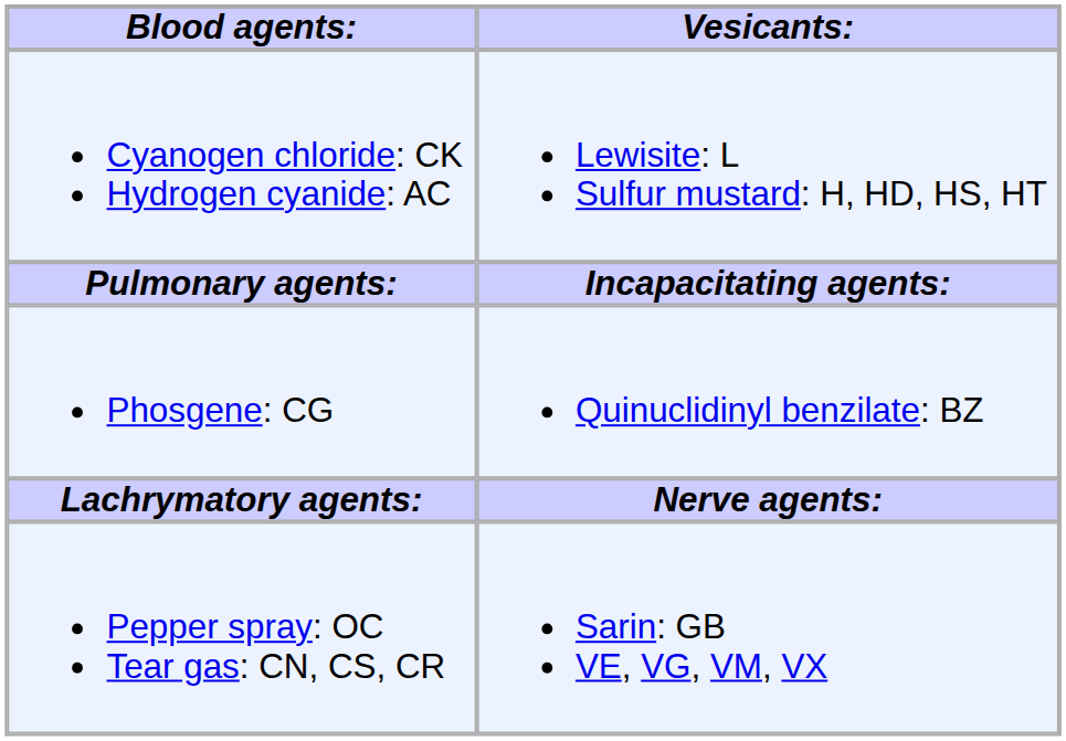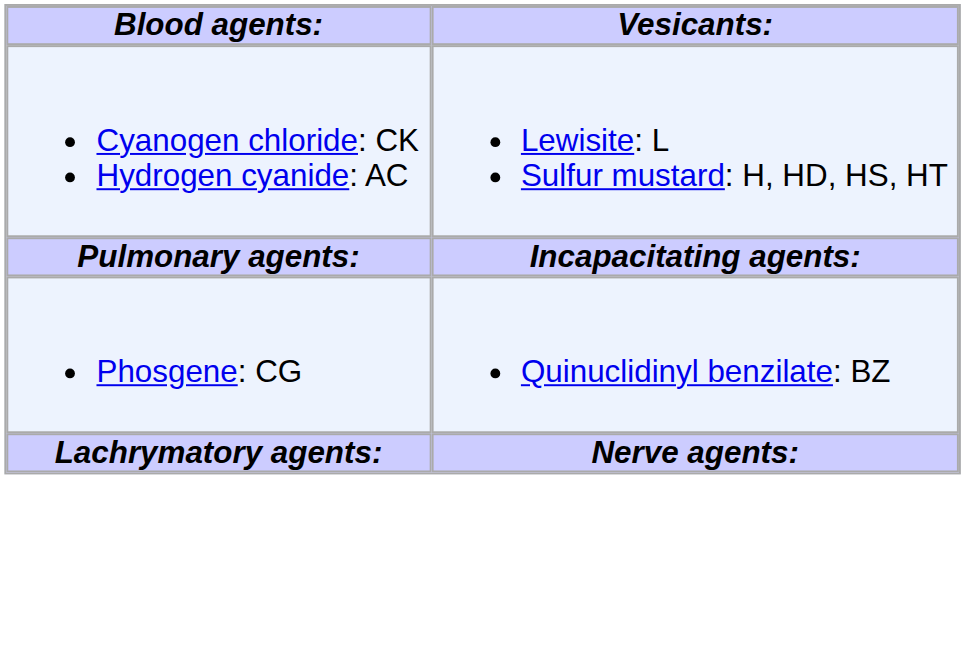 <table style="margin:0 0 1em 1em; border:1px solid #aaa; background:#edf3fe;" cellpadding="5" cellspacing="0" cellpadding="5" cellspacing="0">
 <tr>
 <th style="background:#ccf; border:1px solid #aaa; padding:0 5px;"><strong><em>Blood agents:</em></strong></th>
 <th style="background:#ccf; border:1px solid #aaa; padding:0 5px;"><strong><em>Vesicants:</em></strong></th>
 </tr>
 <tr>
 <td style="border:1px solid #aaa;"><br><ul><li><a href='#'>Cyanogen chloride</a>: CK</li><li><a href='#'>Hydrogen cyanide</a>: AC</li></ul></td>
 <td style="border:1px solid #aaa;"><br><ul><li><a href='#'>Lewisite</a>: L</li><li><a href='#'>Sulfur mustard</a>: H, HD, HS, HT</li></ul></td>
 </tr>
 <tr>
 <th style="background:#ccf; border:1px solid #aaa; padding:0 5px;"><strong><em>Pulmonary agents:</em></strong></th>
 <th style="background:#ccf; border:1px solid #aaa; padding:0 5px;"><strong><em>Incapacitating agents:</em></strong></th>
 </tr>
 <tr>
 <td style="border:1px solid #aaa;"><br><ul><li><a href='#'>Phosgene</a>: CG</li></ul></td>
 <td style="border:1px solid #aaa;"><br><ul><li><a href='#'>Quinuclidinyl benzilate</a>: BZ</li></ul></td>
 </tr>
 <tr>
 <th style="background:#ccf; border:1px solid #aaa; padding:0 5px;"><strong><em>Lachrymatory agents:</em></strong></th>
 <th style="background:#ccf; border:1px solid #aaa; padding:0 5px;"><strong><em>Nerve agents:</em></strong></th>
 </tr>
-<tr>
-<td style="border:1px solid #aaa;"><br><ul><li><a href='#'>Pepper spray</a>: OC</li><li><a href='#'>Tear gas</a>: CN, CS, CR</li></ul></td>
-<td style="border:1px solid #aaa;"><br><ul><li><a href='#'>Sarin</a>: GB</li><li><a href='#'>VE</a>, <a href='#'>VG</a>, <a href='#'>VM</a>, <a href='#'>VX</a></li></ul></td>
-</tr>
 </table>
